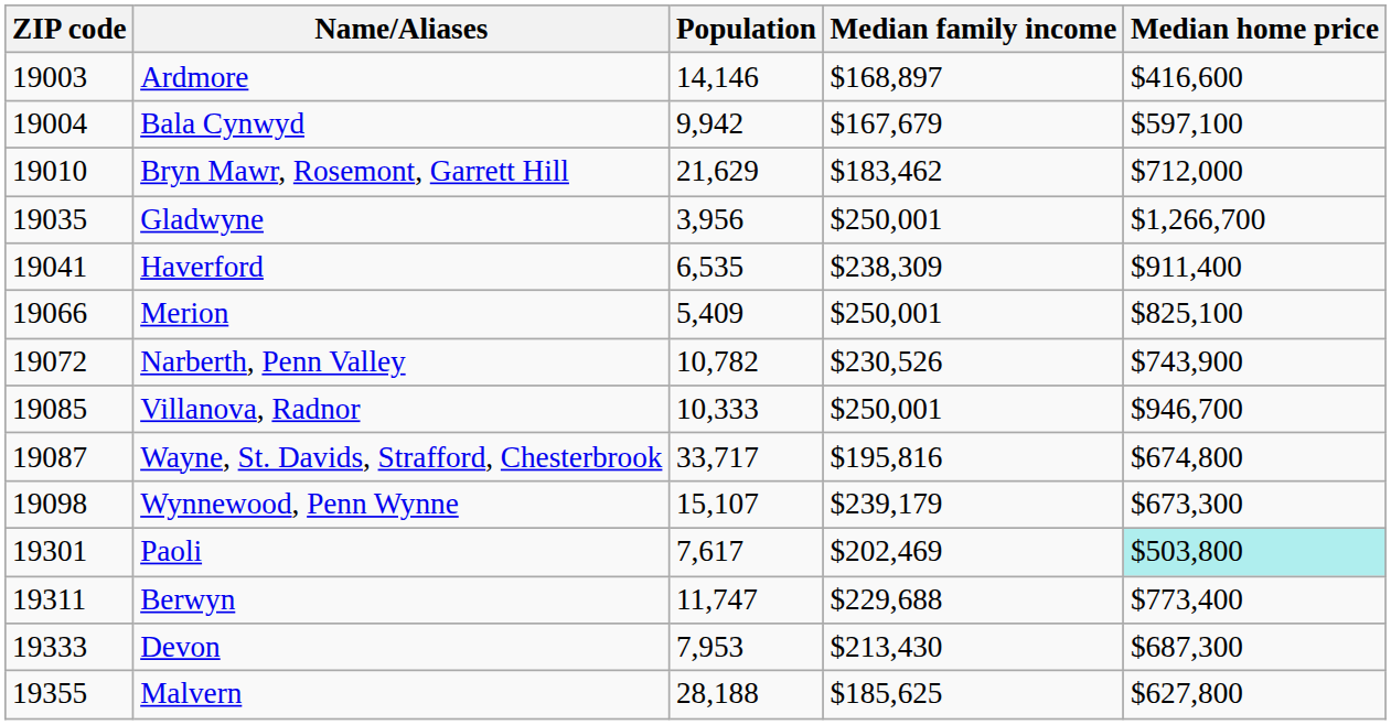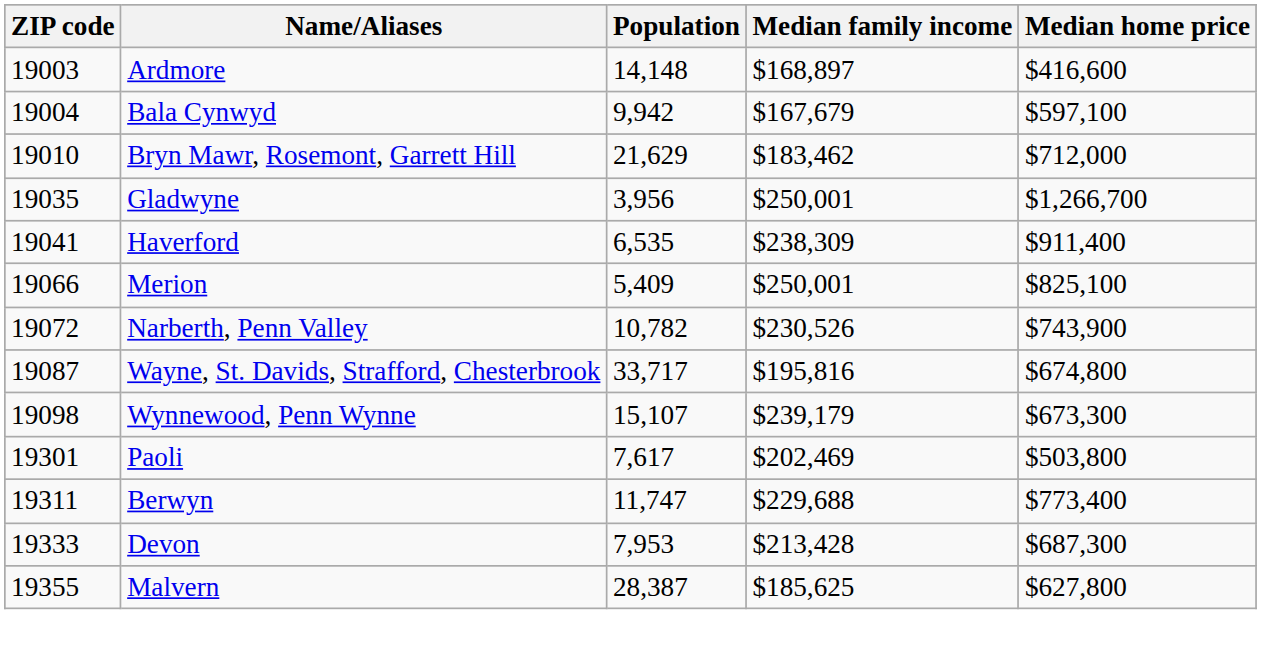 <table class="wikitable sortable">
 <tr>
 <th>ZIP code</th>
 <th>Name/Aliases</th>
 <th>Population</th>
 <th>Median family income</th>
 <th>Median home price</th>
 </tr>
 <tr>
 <td>19003</td>
 <td><a href='#'>Ardmore</a></td>
-<td>14,146</td>
+<td>14,148</td>
 <td>$168,897</td>
 <td>$416,600</td>
 </tr>
 <tr>
 <td>19004</td>
 <td><a href='#'>Bala Cynwyd</a></td>
 <td>9,942</td>
 <td>$167,679</td>
 <td>$597,100</td>
 </tr>
 <tr>
 <td>19010</td>
 <td><a href='#'>Bryn Mawr</a>, <a href='#'>Rosemont</a>, <a href='#'>Garrett Hill</a></td>
 <td>21,629</td>
 <td>$183,462</td>
 <td>$712,000</td>
 </tr>
 <tr>
 <td>19035</td>
 <td><a href='#'>Gladwyne</a></td>
 <td>3,956</td>
 <td>$250,001</td>
 <td>$1,266,700</td>
 </tr>
 <tr>
 <td>19041</td>
 <td><a href='#'>Haverford</a></td>
 <td>6,535</td>
 <td>$238,309</td>
 <td>$911,400</td>
 </tr>
 <tr>
 <td>19066</td>
 <td><a href='#'>Merion</a></td>
 <td>5,409</td>
 <td>$250,001</td>
 <td>$825,100</td>
 </tr>
 <tr>
 <td>19072</td>
 <td><a href='#'>Narberth</a>, <a href='#'>Penn Valley</a></td>
 <td>10,782</td>
 <td>$230,526</td>
 <td>$743,900</td>
 </tr>
 <tr>
-<td>19085</td>
-<td><a href='#'>Villanova</a>, <a href='#'>Radnor</a></td>
-<td>10,333</td>
-<td>$250,001</td>
-<td>$946,700</td>
-</tr>
-<tr>
 <td>19087</td>
 <td><a href='#'>Wayne</a>, <a href='#'>St. Davids</a>, <a href='#'>Strafford</a>, <a href='#'>Chesterbrook</a></td>
 <td>33,717</td>
 <td>$195,816</td>
 <td>$674,800</td>
 </tr>
 <tr>
 <td>19098</td>
 <td><a href='#'>Wynnewood</a>, <a href='#'>Penn Wynne</a></td>
 <td>15,107</td>
 <td>$239,179</td>
 <td>$673,300</td>
 </tr>
 <tr>
 <td>19301</td>
 <td><a href='#'>Paoli</a></td>
 <td>7,617</td>
 <td>$202,469</td>
-<td style="background: paleturquoise;">$503,800</td>
+<td>$503,800</td>
 </tr>
 <tr>
 <td>19311</td>
 <td><a href='#'>Berwyn</a></td>
 <td>11,747</td>
 <td>$229,688</td>
 <td>$773,400</td>
 </tr>
 <tr>
 <td>19333</td>
 <td><a href='#'>Devon</a></td>
 <td>7,953</td>
-<td>$213,430</td>
+<td>$213,428</td>
 <td>$687,300</td>
 </tr>
 <tr>
 <td>19355</td>
 <td><a href='#'>Malvern</a></td>
-<td>28,188</td>
+<td>28,387</td>
 <td>$185,625</td>
 <td>$627,800</td>
 </tr>
 </table>
